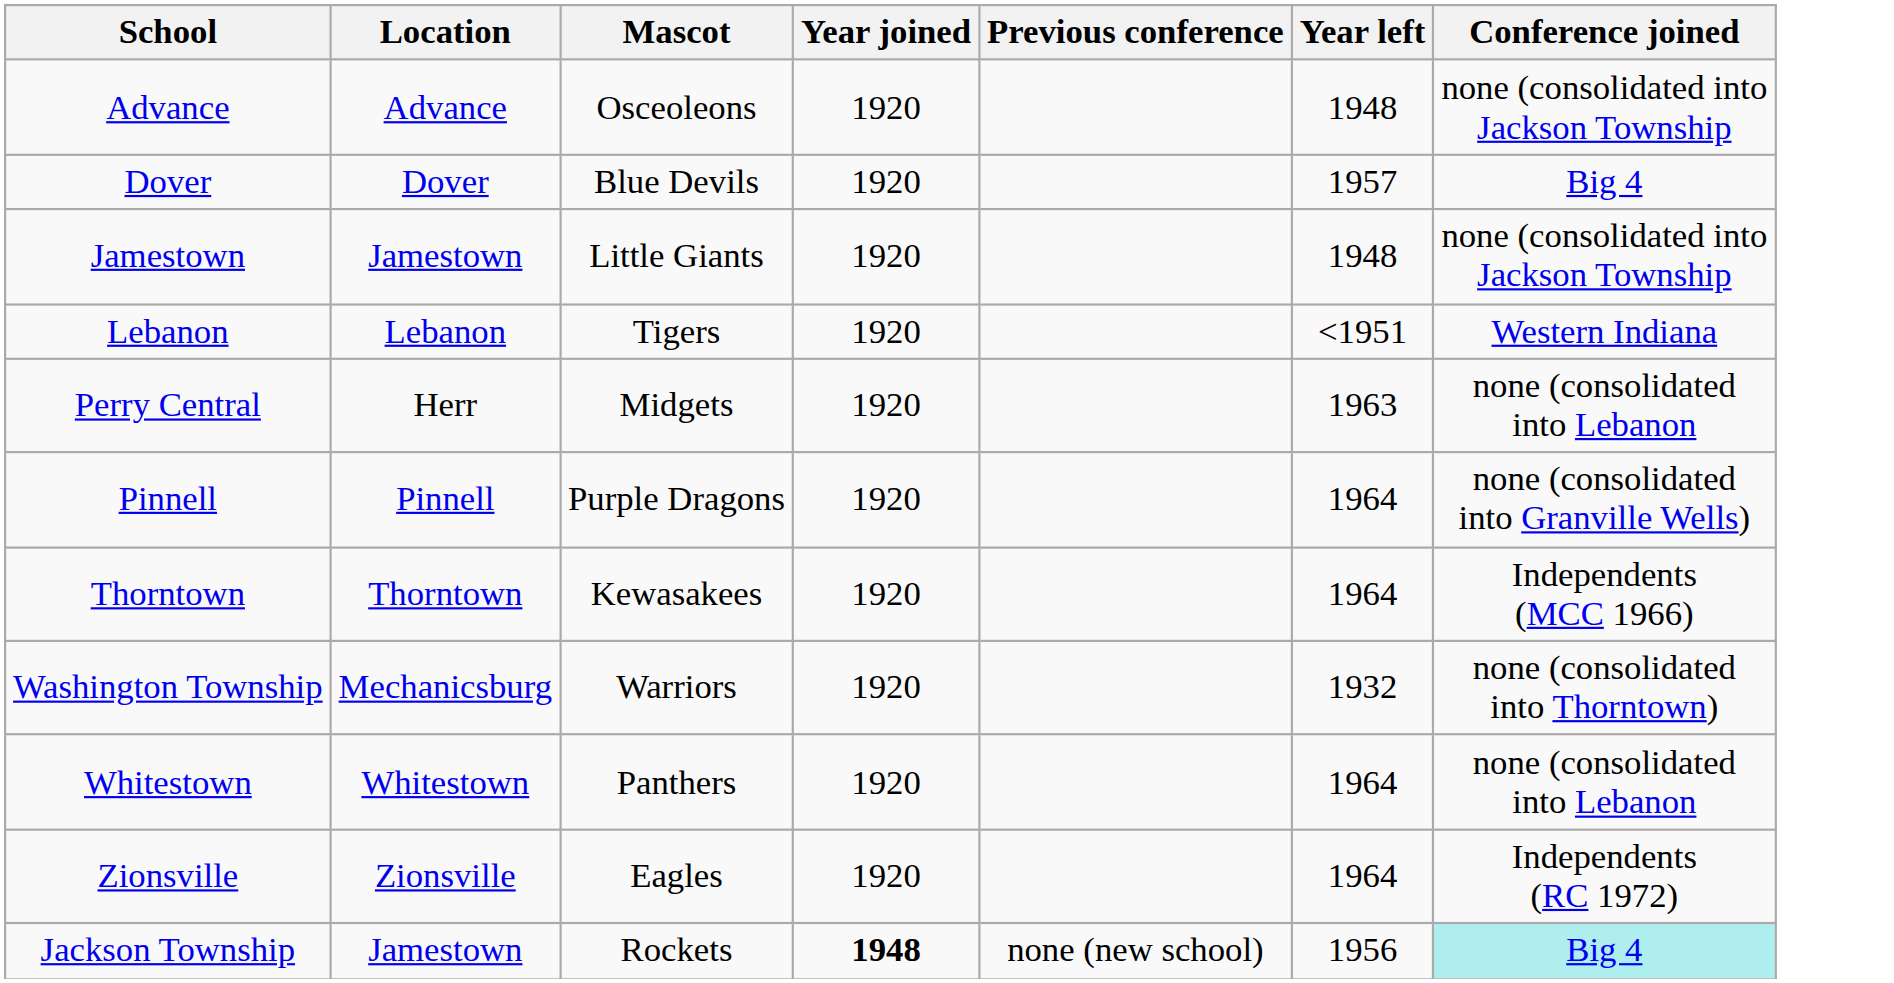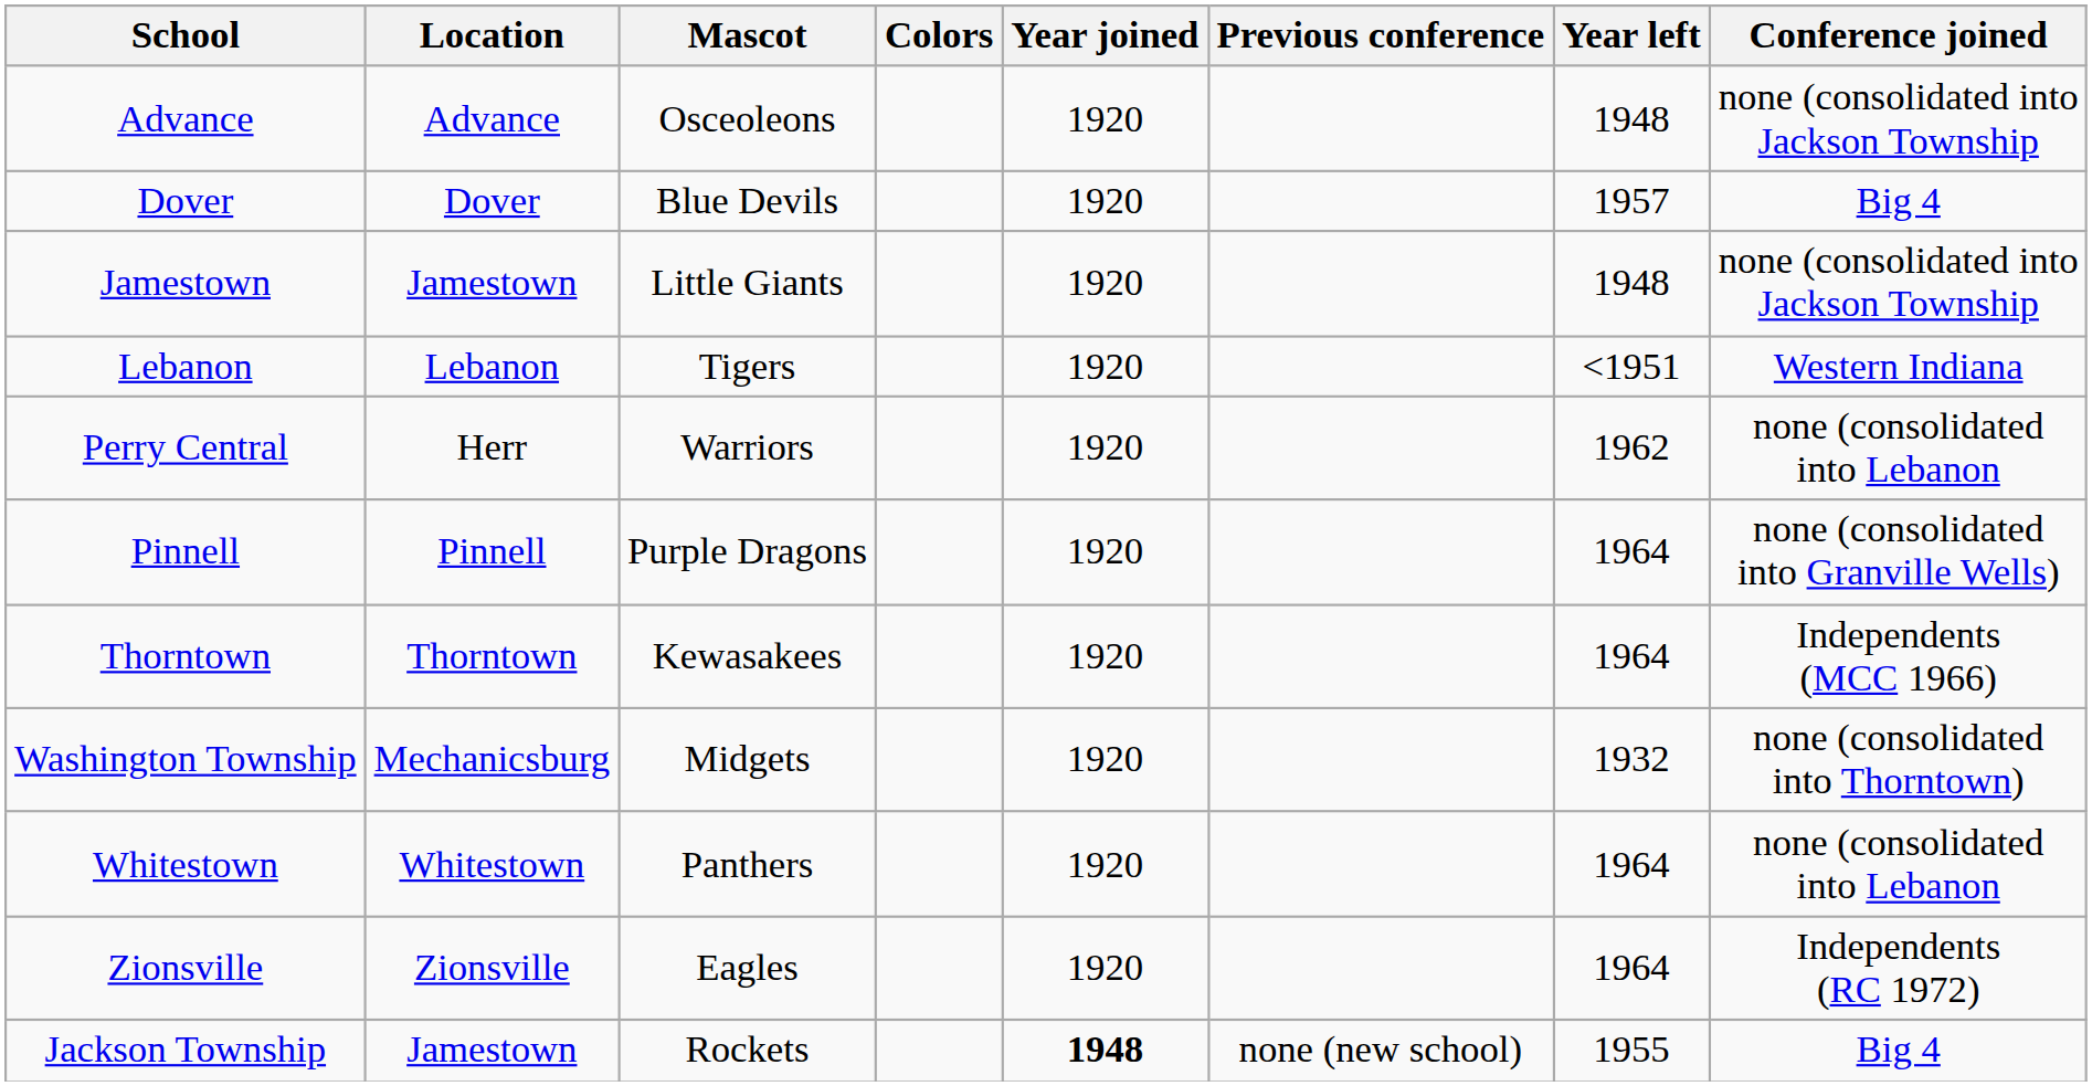 <table class="wikitable" style="text-align:center;">
 <tr>
 <th>School</th>
 <th>Location</th>
 <th>Mascot</th>
+<th>Colors</th>
 <th>Year joined</th>
 <th>Previous conference</th>
 <th>Year left</th>
 <th>Conference joined</th>
 </tr>
 <tr>
 <td><a href='#'>Advance</a></td>
 <td><a href='#'>Advance</a></td>
 <td>Osceoleons</td>
+<td> </td>
 <td>1920</td>
 <td></td>
 <td>1948</td>
 <td>none (consolidated into<br><a href='#'>Jackson Township</a></td>
 </tr>
 <tr>
 <td><a href='#'>Dover</a></td>
 <td><a href='#'>Dover</a></td>
 <td>Blue Devils</td>
+<td> </td>
 <td>1920</td>
 <td></td>
 <td>1957</td>
 <td><a href='#'>Big 4</a></td>
 </tr>
 <tr>
 <td><a href='#'>Jamestown</a></td>
 <td><a href='#'>Jamestown</a></td>
 <td>Little Giants</td>
+<td> </td>
 <td>1920</td>
 <td></td>
 <td>1948</td>
 <td>none (consolidated into<br><a href='#'>Jackson Township</a></td>
 </tr>
 <tr>
 <td><a href='#'>Lebanon</a></td>
 <td><a href='#'>Lebanon</a></td>
 <td>Tigers</td>
+<td> </td>
 <td>1920</td>
 <td></td>
 <td><1951</td>
 <td><a href='#'>Western Indiana</a></td>
 </tr>
 <tr>
 <td><a href='#'>Perry Central</a></td>
 <td>Herr</td>
-<td>Midgets</td>
+<td>Warriors</td>
+<td> </td>
 <td>1920</td>
 <td></td>
-<td>1963</td>
+<td>1962</td>
 <td>none (consolidated<br>into <a href='#'>Lebanon</a></td>
 </tr>
 <tr>
 <td><a href='#'>Pinnell</a></td>
 <td><a href='#'>Pinnell</a></td>
 <td>Purple Dragons</td>
+<td> </td>
 <td>1920</td>
 <td></td>
 <td>1964</td>
 <td>none (consolidated<br>into <a href='#'>Granville Wells</a>)</td>
 </tr>
 <tr>
 <td><a href='#'>Thorntown</a></td>
 <td><a href='#'>Thorntown</a></td>
 <td>Kewasakees</td>
+<td> </td>
 <td>1920</td>
 <td></td>
 <td>1964</td>
 <td>Independents<br>(<a href='#'>MCC</a> 1966)</td>
 </tr>
 <tr>
 <td><a href='#'>Washington Township</a></td>
 <td><a href='#'>Mechanicsburg</a></td>
-<td>Warriors</td>
+<td>Midgets</td>
+<td> </td>
 <td>1920</td>
 <td></td>
 <td>1932</td>
 <td>none (consolidated<br>into <a href='#'>Thorntown</a>)</td>
 </tr>
 <tr>
 <td><a href='#'>Whitestown</a></td>
 <td><a href='#'>Whitestown</a></td>
 <td>Panthers</td>
+<td> </td>
 <td>1920</td>
 <td></td>
 <td>1964</td>
 <td>none (consolidated<br>into <a href='#'>Lebanon</a></td>
 </tr>
 <tr>
 <td><a href='#'>Zionsville</a></td>
 <td><a href='#'>Zionsville</a></td>
 <td>Eagles</td>
+<td> </td>
 <td>1920</td>
 <td></td>
 <td>1964</td>
 <td>Independents<br>(<a href='#'>RC</a> 1972)</td>
 </tr>
 <tr>
 <td><a href='#'>Jackson Township</a></td>
 <td><a href='#'>Jamestown</a></td>
 <td>Rockets</td>
+<td> </td>
 <td><strong>1948</strong></td>
 <td>none (new school)</td>
-<td>1956</td>
-<td style="background: paleturquoise;"><a href='#'>Big 4</a></td>
+<td>1955</td>
+<td><a href='#'>Big 4</a></td>
 </tr>
 </table>
